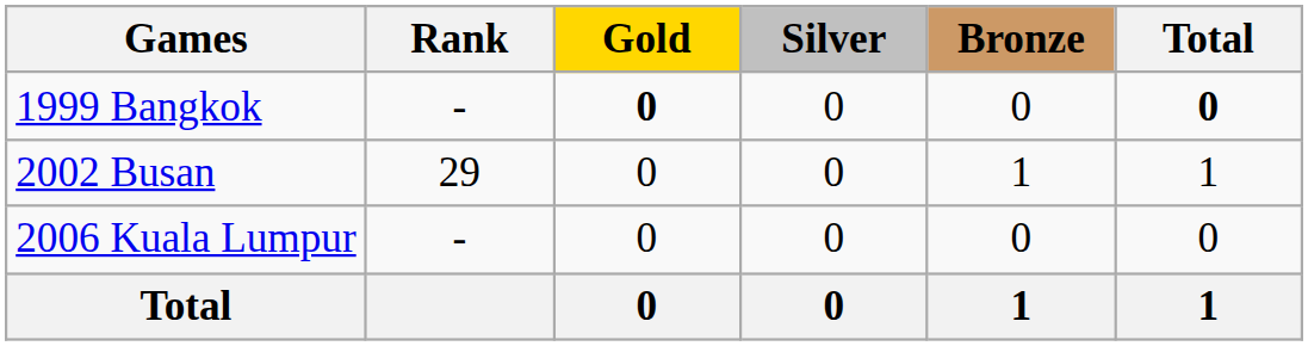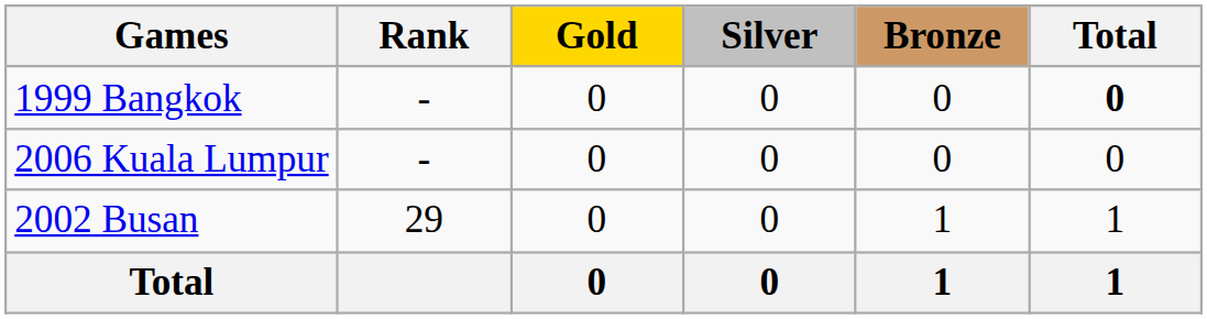 <table class="wikitable sortable" style="margin-top:0em; text-align:center; font-size:100%;">
 <tr>
 <th>Games</th>
 <th style="width:4em;">Rank</th>
 <th style="background:gold; width:4em;"><strong>Gold</strong></th>
 <th style="background:silver; width:4em;"><strong>Silver</strong></th>
 <th style="background:#cc9966; width:4em;"><strong>Bronze</strong></th>
 <th style="width:4em;">Total</th>
 </tr>
 <tr>
 <td align=left><a href='#'>1999 Bangkok</a></td>
 <td>-</td>
-<td><strong>0</strong></td>
+<td>0</td>
 <td>0</td>
 <td>0</td>
 <td><strong>0</strong></td>
+</tr>
+<tr>
+<td align=left><a href='#'>2006 Kuala Lumpur</a></td>
+<td>-</td>
+<td>0</td>
+<td>0</td>
+<td>0</td>
+<td>0</td>
 </tr>
 <tr>
 <td align=left><a href='#'>2002 Busan</a></td>
 <td>29</td>
 <td>0</td>
 <td>0</td>
 <td>1</td>
 <td>1</td>
 </tr>
 <tr>
-<td align=left><a href='#'>2006 Kuala Lumpur</a></td>
-<td>-</td>
-<td>0</td>
-<td>0</td>
-<td>0</td>
-<td>0</td>
-</tr>
-<tr>
 <th>Total</th>
 <th></th>
 <th>0</th>
 <th>0</th>
 <th>1</th>
 <th>1</th>
 </tr>
 </table>
